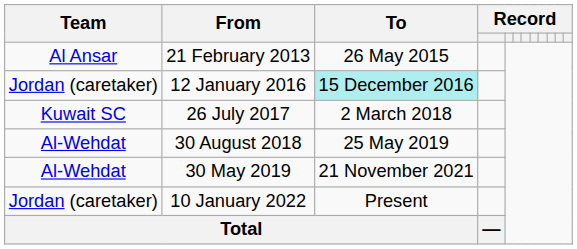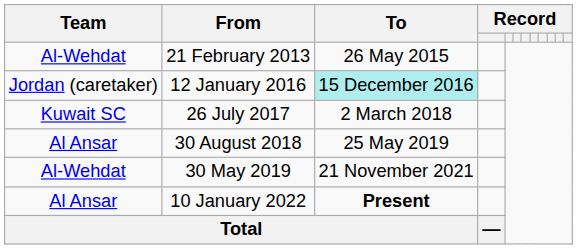 <table class="wikitable" style="text-align: center">
 <tr>
 <th rowspan="2">Team</th>
 <th rowspan="2">From</th>
 <th rowspan="2">To</th>
 <th colspan="9">Record</th>
 </tr>
 <tr>
 <th></th>
 <th></th>
 <th></th>
 <th></th>
 <th></th>
 <th></th>
 <th></th>
 <th></th>
 <th></th>
 </tr>
 <tr>
-<td><a href='#'>Al Ansar</a></td>
+<td><a href='#'>Al-Wehdat</a></td>
 <td>21 February 2013</td>
 <td>26 May 2015<br></td>
 <td></td>
 </tr>
 <tr>
 <td><a href='#'>Jordan</a> (caretaker)</td>
 <td>12 January 2016</td>
 <td style="background: paleturquoise;">15 December 2016<br></td>
 <td></td>
 </tr>
 <tr>
 <td><a href='#'>Kuwait SC</a></td>
 <td>26 July 2017</td>
 <td>2 March 2018<br></td>
 <td></td>
 </tr>
 <tr>
-<td><a href='#'>Al-Wehdat</a></td>
+<td><a href='#'>Al Ansar</a></td>
 <td>30 August 2018</td>
 <td>25 May 2019<br></td>
 <td></td>
 </tr>
 <tr>
 <td><a href='#'>Al-Wehdat</a></td>
 <td>30 May 2019</td>
 <td>21 November 2021<br></td>
 <td></td>
 </tr>
 <tr>
-<td><a href='#'>Jordan</a> (caretaker)</td>
+<td><a href='#'>Al Ansar</a></td>
 <td>10 January 2022</td>
-<td>Present<br></td>
+<td><strong>Present<br></strong></td>
 <td></td>
 </tr>
 <tr>
 <th colspan="3">Total<br></th>
 <th>—</th>
 </tr>
 </table>
